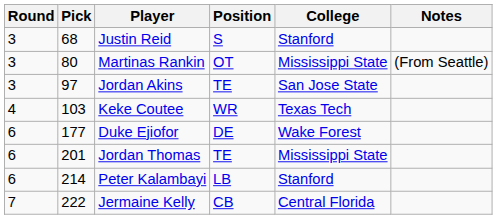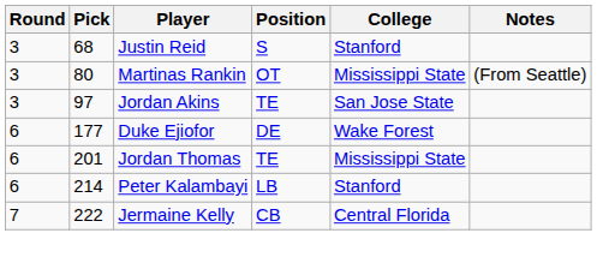 <table class="wikitable">
 <tr>
 <th>Round</th>
 <th>Pick</th>
 <th>Player</th>
 <th>Position</th>
 <th>College</th>
 <th>Notes</th>
 </tr>
 <tr>
 <td>3</td>
 <td>68</td>
 <td><a href='#'>Justin Reid</a></td>
 <td><a href='#'>S</a></td>
 <td><a href='#'>Stanford</a></td>
 <td></td>
 </tr>
 <tr>
 <td>3</td>
 <td>80</td>
 <td><a href='#'>Martinas Rankin</a></td>
 <td><a href='#'>OT</a></td>
 <td><a href='#'>Mississippi State</a></td>
 <td>(From Seattle)</td>
 </tr>
 <tr>
 <td>3</td>
 <td>97</td>
 <td><a href='#'>Jordan Akins</a></td>
 <td><a href='#'>TE</a></td>
 <td><a href='#'>San Jose State</a></td>
-<td></td>
-</tr>
-<tr>
-<td>4</td>
-<td>103</td>
-<td><a href='#'>Keke Coutee</a></td>
-<td><a href='#'>WR</a></td>
-<td><a href='#'>Texas Tech</a></td>
 <td></td>
 </tr>
 <tr>
 <td>6</td>
 <td>177</td>
 <td><a href='#'>Duke Ejiofor</a></td>
 <td><a href='#'>DE</a></td>
 <td><a href='#'>Wake Forest</a></td>
 <td></td>
 </tr>
 <tr>
 <td>6</td>
 <td>201</td>
 <td><a href='#'>Jordan Thomas</a></td>
 <td><a href='#'>TE</a></td>
 <td><a href='#'>Mississippi State</a></td>
 <td></td>
 </tr>
 <tr>
 <td>6</td>
 <td>214</td>
 <td><a href='#'>Peter Kalambayi</a></td>
 <td><a href='#'>LB</a></td>
 <td><a href='#'>Stanford</a></td>
 <td></td>
 </tr>
 <tr>
 <td>7</td>
 <td>222</td>
 <td><a href='#'>Jermaine Kelly</a></td>
 <td><a href='#'>CB</a></td>
 <td><a href='#'>Central Florida</a></td>
 <td></td>
 </tr>
 </table>
